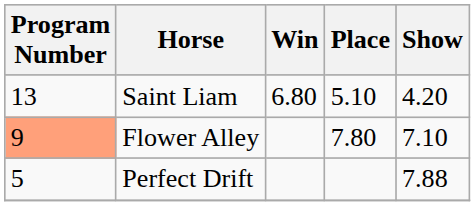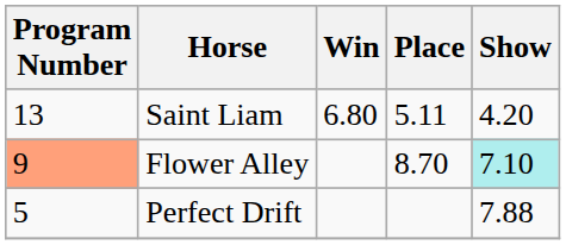 <table class="wikitable">
 <tr>
 <th>Program<br>Number</th>
 <th>Horse</th>
 <th>Win</th>
 <th>Place</th>
 <th>Show</th>
 </tr>
 <tr>
 <td>13</td>
 <td>Saint Liam</td>
 <td>6.80</td>
-<td>5.10</td>
+<td>5.11</td>
 <td>4.20</td>
 </tr>
 <tr>
 <td style="background: lightsalmon;">9</td>
 <td>Flower Alley</td>
 <td></td>
-<td>7.80</td>
-<td>7.10</td>
+<td>8.70</td>
+<td style="background: paleturquoise;">7.10</td>
 </tr>
 <tr>
 <td>5</td>
 <td>Perfect Drift</td>
 <td></td>
 <td></td>
 <td>7.88</td>
 </tr>
 <tr>
 </tr>
 </table>
